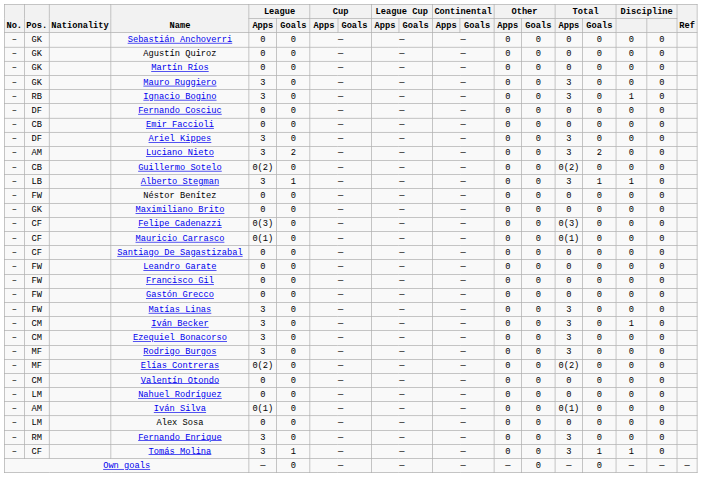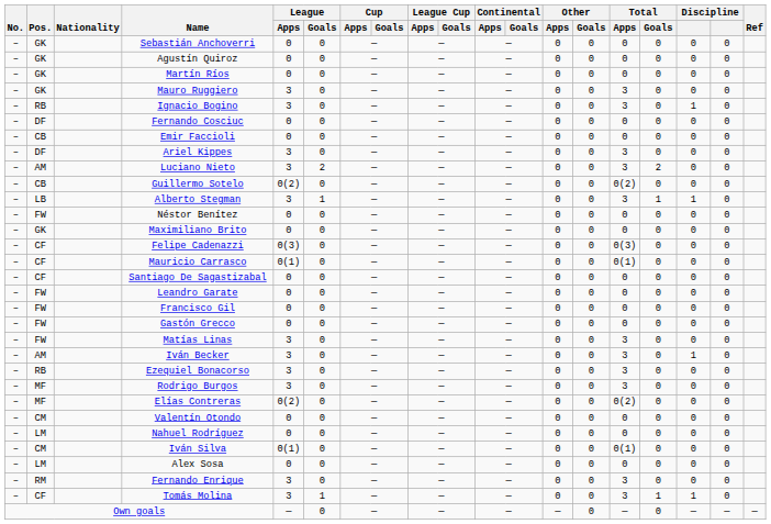 <table class="wikitable" style="text-align:center">
 <tr>
 <th rowspan="2" valign="bottom">No.</th>
 <th rowspan="2" valign="bottom">Pos.</th>
 <th rowspan="2" valign="bottom">Nationality</th>
 <th rowspan="2" valign="bottom" width="200">Name</th>
 <th colspan="2" width="85">League</th>
 <th colspan="2" width="85">Cup</th>
 <th colspan="2" width="85">League Cup</th>
 <th colspan="2" width="85">Continental</th>
 <th colspan="2" width="85">Other</th>
 <th colspan="2" width="85">Total</th>
 <th colspan="2" width="85">Discipline</th>
 <th rowspan="2" valign="bottom">Ref</th>
 </tr>
 <tr>
 <th>Apps</th>
 <th>Goals</th>
 <th>Apps</th>
 <th>Goals</th>
 <th>Apps</th>
 <th>Goals</th>
 <th>Apps</th>
 <th>Goals</th>
 <th>Apps</th>
 <th>Goals</th>
 <th>Apps</th>
 <th>Goals</th>
 <th></th>
 <th></th>
 </tr>
 <tr>
 <td align="center">–</td>
 <td align="center">GK</td>
 <td align="center"></td>
 <td align="center"><a href='#'>Sebastián Anchoverri</a></td>
 <td>0</td>
 <td>0</td>
 <td colspan="2">—</td>
 <td colspan="2">—</td>
 <td colspan="2">—</td>
 <td>0</td>
 <td>0</td>
 <td>0</td>
 <td>0</td>
 <td>0</td>
 <td>0</td>
 <td></td>
 </tr>
 <tr>
 <td align="center">–</td>
 <td align="center">GK</td>
 <td align="center"></td>
 <td align="center">Agustín Quiroz</td>
 <td>0</td>
 <td>0</td>
 <td colspan="2">—</td>
 <td colspan="2">—</td>
 <td colspan="2">—</td>
 <td>0</td>
 <td>0</td>
 <td>0</td>
 <td>0</td>
 <td>0</td>
 <td>0</td>
 <td></td>
 </tr>
 <tr>
 <td align="center">–</td>
 <td align="center">GK</td>
 <td align="center"></td>
 <td align="center"><a href='#'>Martín Ríos</a></td>
 <td>0</td>
 <td>0</td>
 <td colspan="2">—</td>
 <td colspan="2">—</td>
 <td colspan="2">—</td>
 <td>0</td>
 <td>0</td>
 <td>0</td>
 <td>0</td>
 <td>0</td>
 <td>0</td>
 <td></td>
 </tr>
 <tr>
 <td align="center">–</td>
 <td align="center">GK</td>
 <td align="center"></td>
 <td align="center"><a href='#'>Mauro Ruggiero</a></td>
 <td>3</td>
 <td>0</td>
 <td colspan="2">—</td>
 <td colspan="2">—</td>
 <td colspan="2">—</td>
 <td>0</td>
 <td>0</td>
 <td>3</td>
 <td>0</td>
 <td>0</td>
 <td>0</td>
 <td></td>
 </tr>
 <tr>
 <td align="center">–</td>
 <td align="center">RB</td>
 <td align="center"></td>
 <td align="center"><a href='#'>Ignacio Bogino</a></td>
 <td>3</td>
 <td>0</td>
 <td colspan="2">—</td>
 <td colspan="2">—</td>
 <td colspan="2">—</td>
 <td>0</td>
 <td>0</td>
 <td>3</td>
 <td>0</td>
 <td>1</td>
 <td>0</td>
 <td></td>
 </tr>
 <tr>
 <td align="center">–</td>
 <td align="center">DF</td>
 <td align="center"></td>
 <td align="center"><a href='#'>Fernando Cosciuc</a></td>
 <td>0</td>
 <td>0</td>
 <td colspan="2">—</td>
 <td colspan="2">—</td>
 <td colspan="2">—</td>
 <td>0</td>
 <td>0</td>
 <td>0</td>
 <td>0</td>
 <td>0</td>
 <td>0</td>
 <td></td>
 </tr>
 <tr>
 <td align="center">–</td>
 <td align="center">CB</td>
 <td align="center"></td>
 <td align="center"><a href='#'>Emir Faccioli</a></td>
 <td>0</td>
 <td>0</td>
 <td colspan="2">—</td>
 <td colspan="2">—</td>
 <td colspan="2">—</td>
 <td>0</td>
 <td>0</td>
 <td>0</td>
 <td>0</td>
 <td>0</td>
 <td>0</td>
 <td></td>
 </tr>
 <tr>
 <td align="center">–</td>
 <td align="center">DF</td>
 <td align="center"></td>
 <td align="center"><a href='#'>Ariel Kippes</a></td>
 <td>3</td>
 <td>0</td>
 <td colspan="2">—</td>
 <td colspan="2">—</td>
 <td colspan="2">—</td>
 <td>0</td>
 <td>0</td>
 <td>3</td>
 <td>0</td>
 <td>0</td>
 <td>0</td>
 <td></td>
 </tr>
 <tr>
 <td align="center">–</td>
 <td align="center">AM</td>
 <td align="center"></td>
 <td align="center"><a href='#'>Luciano Nieto</a></td>
 <td>3</td>
 <td>2</td>
 <td colspan="2">—</td>
 <td colspan="2">—</td>
 <td colspan="2">—</td>
 <td>0</td>
 <td>0</td>
 <td>3</td>
 <td>2</td>
 <td>0</td>
 <td>0</td>
 <td></td>
 </tr>
 <tr>
 <td align="center">–</td>
 <td align="center">CB</td>
 <td align="center"></td>
 <td align="center"><a href='#'>Guillermo Sotelo</a></td>
 <td>0(2)</td>
 <td>0</td>
 <td colspan="2">—</td>
 <td colspan="2">—</td>
 <td colspan="2">—</td>
 <td>0</td>
 <td>0</td>
 <td>0(2)</td>
 <td>0</td>
 <td>0</td>
 <td>0</td>
 <td></td>
 </tr>
 <tr>
 <td align="center">–</td>
 <td align="center">LB</td>
 <td align="center"></td>
 <td align="center"><a href='#'>Alberto Stegman</a></td>
 <td>3</td>
 <td>1</td>
 <td colspan="2">—</td>
 <td colspan="2">—</td>
 <td colspan="2">—</td>
 <td>0</td>
 <td>0</td>
 <td>3</td>
 <td>1</td>
 <td>1</td>
 <td>0</td>
 <td></td>
 </tr>
 <tr>
 <td align="center">–</td>
 <td align="center">FW</td>
 <td align="center"></td>
 <td align="center">Néstor Benítez</td>
 <td>0</td>
 <td>0</td>
 <td colspan="2">—</td>
 <td colspan="2">—</td>
 <td colspan="2">—</td>
 <td>0</td>
 <td>0</td>
 <td>0</td>
 <td>0</td>
 <td>0</td>
 <td>0</td>
 <td></td>
 </tr>
 <tr>
 <td align="center">–</td>
 <td align="center">GK</td>
 <td align="center"></td>
 <td align="center"><a href='#'>Maximiliano Brito</a></td>
 <td>0</td>
 <td>0</td>
 <td colspan="2">—</td>
 <td colspan="2">—</td>
 <td colspan="2">—</td>
 <td>0</td>
 <td>0</td>
 <td>0</td>
 <td>0</td>
 <td>0</td>
 <td>0</td>
 <td></td>
 </tr>
 <tr>
 <td align="center">–</td>
 <td align="center">CF</td>
 <td align="center"></td>
 <td align="center"><a href='#'>Felipe Cadenazzi</a></td>
 <td>0(3)</td>
 <td>0</td>
 <td colspan="2">—</td>
 <td colspan="2">—</td>
 <td colspan="2">—</td>
 <td>0</td>
 <td>0</td>
 <td>0(3)</td>
 <td>0</td>
 <td>0</td>
 <td>0</td>
 <td></td>
 </tr>
 <tr>
 <td align="center">–</td>
 <td align="center">CF</td>
 <td align="center"></td>
 <td align="center"><a href='#'>Mauricio Carrasco</a></td>
 <td>0(1)</td>
 <td>0</td>
 <td colspan="2">—</td>
 <td colspan="2">—</td>
 <td colspan="2">—</td>
 <td>0</td>
 <td>0</td>
 <td>0(1)</td>
 <td>0</td>
 <td>0</td>
 <td>0</td>
 <td></td>
 </tr>
 <tr>
 <td align="center">–</td>
 <td align="center">CF</td>
 <td align="center"></td>
 <td align="center"><a href='#'>Santiago De Sagastizabal</a></td>
 <td>0</td>
 <td>0</td>
 <td colspan="2">—</td>
 <td colspan="2">—</td>
 <td colspan="2">—</td>
 <td>0</td>
 <td>0</td>
 <td>0</td>
 <td>0</td>
 <td>0</td>
 <td>0</td>
 <td></td>
 </tr>
 <tr>
 <td align="center">–</td>
 <td align="center">FW</td>
 <td align="center"></td>
 <td align="center"><a href='#'>Leandro Garate</a></td>
 <td>0</td>
 <td>0</td>
 <td colspan="2">—</td>
 <td colspan="2">—</td>
 <td colspan="2">—</td>
 <td>0</td>
 <td>0</td>
 <td>0</td>
 <td>0</td>
 <td>0</td>
 <td>0</td>
 <td></td>
 </tr>
 <tr>
 <td align="center">–</td>
 <td align="center">FW</td>
 <td align="center"></td>
 <td align="center"><a href='#'>Francisco Gil</a></td>
 <td>0</td>
 <td>0</td>
 <td colspan="2">—</td>
 <td colspan="2">—</td>
 <td colspan="2">—</td>
 <td>0</td>
 <td>0</td>
 <td>0</td>
 <td>0</td>
 <td>0</td>
 <td>0</td>
 <td></td>
 </tr>
 <tr>
 <td align="center">–</td>
 <td align="center">FW</td>
 <td align="center"></td>
 <td align="center"><a href='#'>Gastón Grecco</a></td>
 <td>0</td>
 <td>0</td>
 <td colspan="2">—</td>
 <td colspan="2">—</td>
 <td colspan="2">—</td>
 <td>0</td>
 <td>0</td>
 <td>0</td>
 <td>0</td>
 <td>0</td>
 <td>0</td>
 <td></td>
 </tr>
 <tr>
 <td align="center">–</td>
 <td align="center">FW</td>
 <td align="center"></td>
 <td align="center"><a href='#'>Matías Linas</a></td>
 <td>3</td>
 <td>0</td>
 <td colspan="2">—</td>
 <td colspan="2">—</td>
 <td colspan="2">—</td>
 <td>0</td>
 <td>0</td>
 <td>3</td>
 <td>0</td>
 <td>0</td>
 <td>0</td>
 <td></td>
 </tr>
 <tr>
 <td align="center">–</td>
-<td align="center">CM</td>
+<td align="center">AM</td>
 <td align="center"></td>
 <td align="center"><a href='#'>Iván Becker</a></td>
 <td>3</td>
 <td>0</td>
 <td colspan="2">—</td>
 <td colspan="2">—</td>
 <td colspan="2">—</td>
 <td>0</td>
 <td>0</td>
 <td>3</td>
 <td>0</td>
 <td>1</td>
 <td>0</td>
 <td></td>
 </tr>
 <tr>
 <td align="center">–</td>
-<td align="center">CM</td>
+<td align="center">RB</td>
 <td align="center"></td>
 <td align="center"><a href='#'>Ezequiel Bonacorso</a></td>
 <td>3</td>
 <td>0</td>
 <td colspan="2">—</td>
 <td colspan="2">—</td>
 <td colspan="2">—</td>
 <td>0</td>
 <td>0</td>
 <td>3</td>
 <td>0</td>
 <td>0</td>
 <td>0</td>
 <td></td>
 </tr>
 <tr>
 <td align="center">–</td>
 <td align="center">MF</td>
 <td align="center"></td>
 <td align="center"><a href='#'>Rodrigo Burgos</a></td>
 <td>3</td>
 <td>0</td>
 <td colspan="2">—</td>
 <td colspan="2">—</td>
 <td colspan="2">—</td>
 <td>0</td>
 <td>0</td>
 <td>3</td>
 <td>0</td>
 <td>0</td>
 <td>0</td>
 <td></td>
 </tr>
 <tr>
 <td align="center">–</td>
 <td align="center">MF</td>
 <td align="center"></td>
 <td align="center"><a href='#'>Elías Contreras</a></td>
 <td>0(2)</td>
 <td>0</td>
 <td colspan="2">—</td>
 <td colspan="2">—</td>
 <td colspan="2">—</td>
 <td>0</td>
 <td>0</td>
 <td>0(2)</td>
 <td>0</td>
 <td>0</td>
 <td>0</td>
 <td></td>
 </tr>
 <tr>
 <td align="center">–</td>
 <td align="center">CM</td>
 <td align="center"></td>
 <td align="center"><a href='#'>Valentín Otondo</a></td>
 <td>0</td>
 <td>0</td>
 <td colspan="2">—</td>
 <td colspan="2">—</td>
 <td colspan="2">—</td>
 <td>0</td>
 <td>0</td>
 <td>0</td>
 <td>0</td>
 <td>0</td>
 <td>0</td>
 <td></td>
 </tr>
 <tr>
 <td align="center">–</td>
 <td align="center">LM</td>
 <td align="center"></td>
 <td align="center"><a href='#'>Nahuel Rodríguez</a></td>
 <td>0</td>
 <td>0</td>
 <td colspan="2">—</td>
 <td colspan="2">—</td>
 <td colspan="2">—</td>
 <td>0</td>
 <td>0</td>
 <td>0</td>
 <td>0</td>
 <td>0</td>
 <td>0</td>
 <td></td>
 </tr>
 <tr>
 <td align="center">–</td>
-<td align="center">AM</td>
+<td align="center">CM</td>
 <td align="center"></td>
 <td align="center"><a href='#'>Iván Silva</a></td>
 <td>0(1)</td>
 <td>0</td>
 <td colspan="2">—</td>
 <td colspan="2">—</td>
 <td colspan="2">—</td>
 <td>0</td>
 <td>0</td>
 <td>0(1)</td>
 <td>0</td>
 <td>0</td>
 <td>0</td>
 <td></td>
 </tr>
 <tr>
 <td align="center">–</td>
 <td align="center">LM</td>
 <td align="center"></td>
 <td align="center">Alex Sosa</td>
 <td>0</td>
 <td>0</td>
 <td colspan="2">—</td>
 <td colspan="2">—</td>
 <td colspan="2">—</td>
 <td>0</td>
 <td>0</td>
 <td>0</td>
 <td>0</td>
 <td>0</td>
 <td>0</td>
 <td></td>
 </tr>
 <tr>
 <td align="center">–</td>
 <td align="center">RM</td>
 <td align="center"></td>
 <td align="center"><a href='#'>Fernando Enrique</a></td>
 <td>3</td>
 <td>0</td>
 <td colspan="2">—</td>
 <td colspan="2">—</td>
 <td colspan="2">—</td>
 <td>0</td>
 <td>0</td>
 <td>3</td>
 <td>0</td>
 <td>0</td>
 <td>0</td>
 <td></td>
 </tr>
 <tr>
 <td align="center">–</td>
 <td align="center">CF</td>
 <td align="center"></td>
 <td align="center"><a href='#'>Tomás Molina</a></td>
 <td>3</td>
 <td>1</td>
 <td colspan="2">—</td>
 <td colspan="2">—</td>
 <td colspan="2">—</td>
 <td>0</td>
 <td>0</td>
 <td>3</td>
 <td>1</td>
 <td>1</td>
 <td>0</td>
 <td></td>
 </tr>
 <tr>
 <td colspan="4" align="center"><a href='#'>Own goals</a></td>
 <td>—</td>
 <td>0</td>
 <td colspan="2">—</td>
 <td colspan="2">—</td>
 <td colspan="2">—</td>
 <td>—</td>
 <td>0</td>
 <td>—</td>
 <td>0</td>
 <td>—</td>
 <td>—</td>
 <td>—</td>
 </tr>
 </table>
